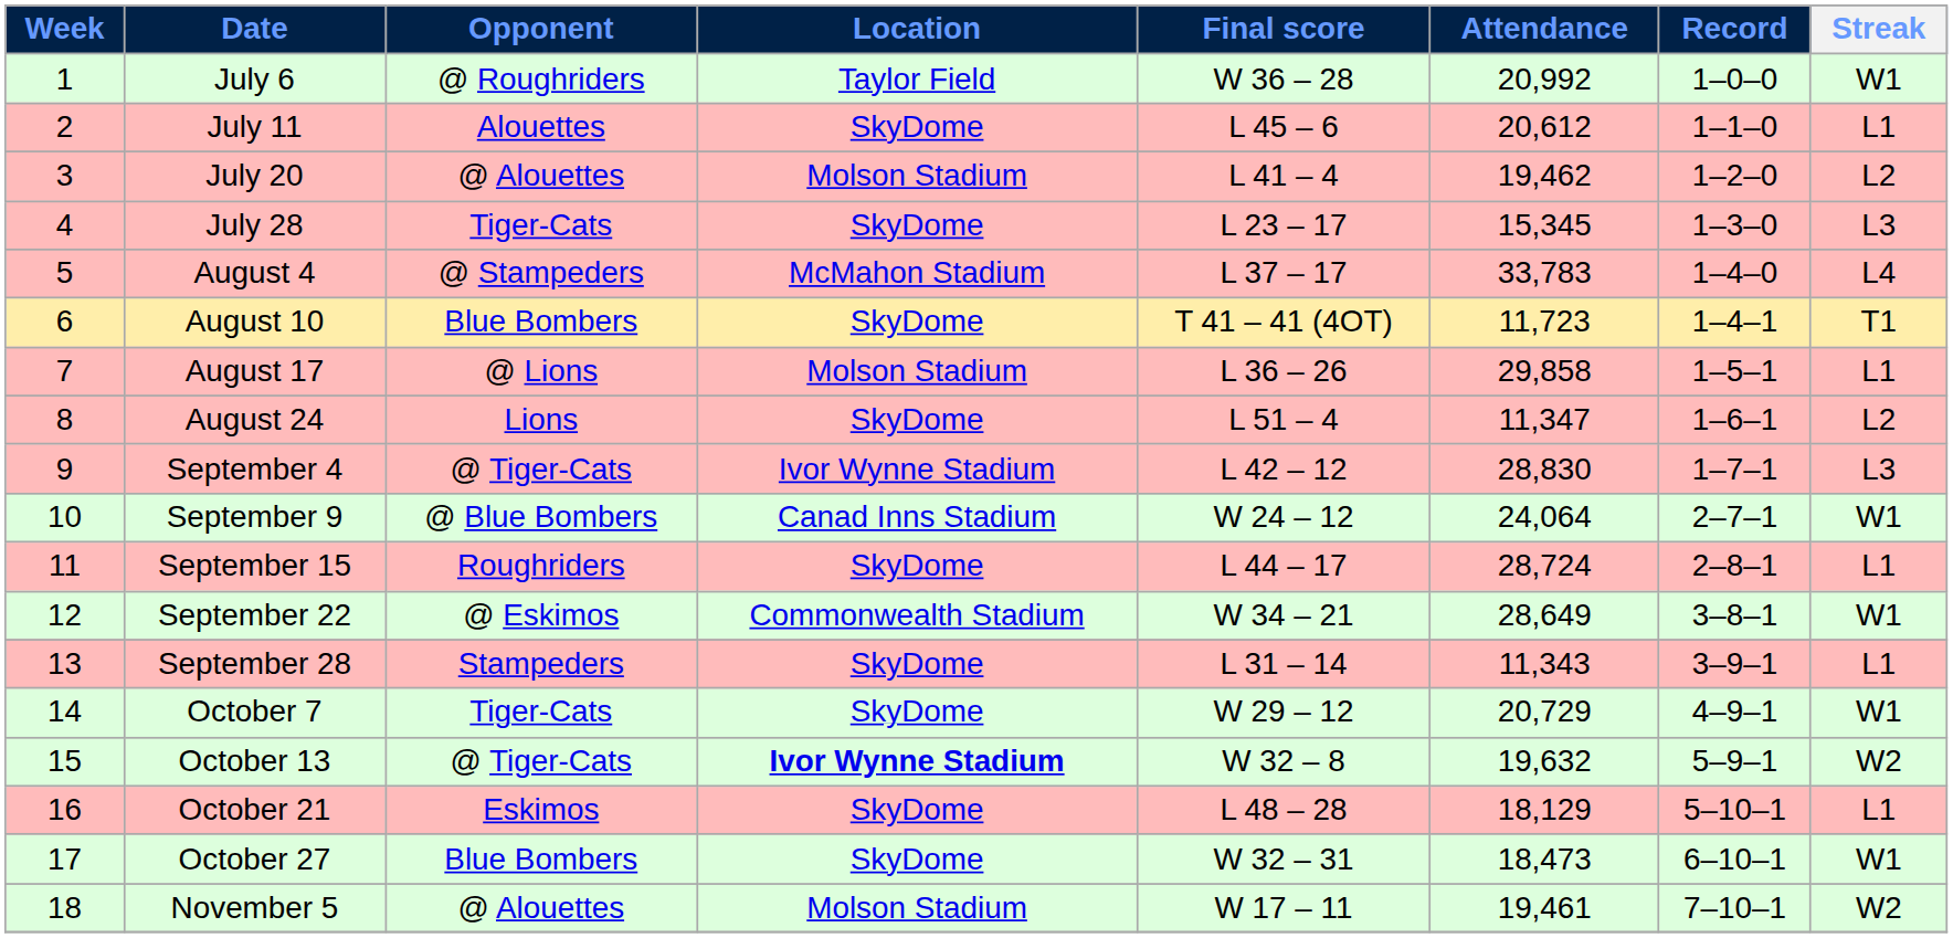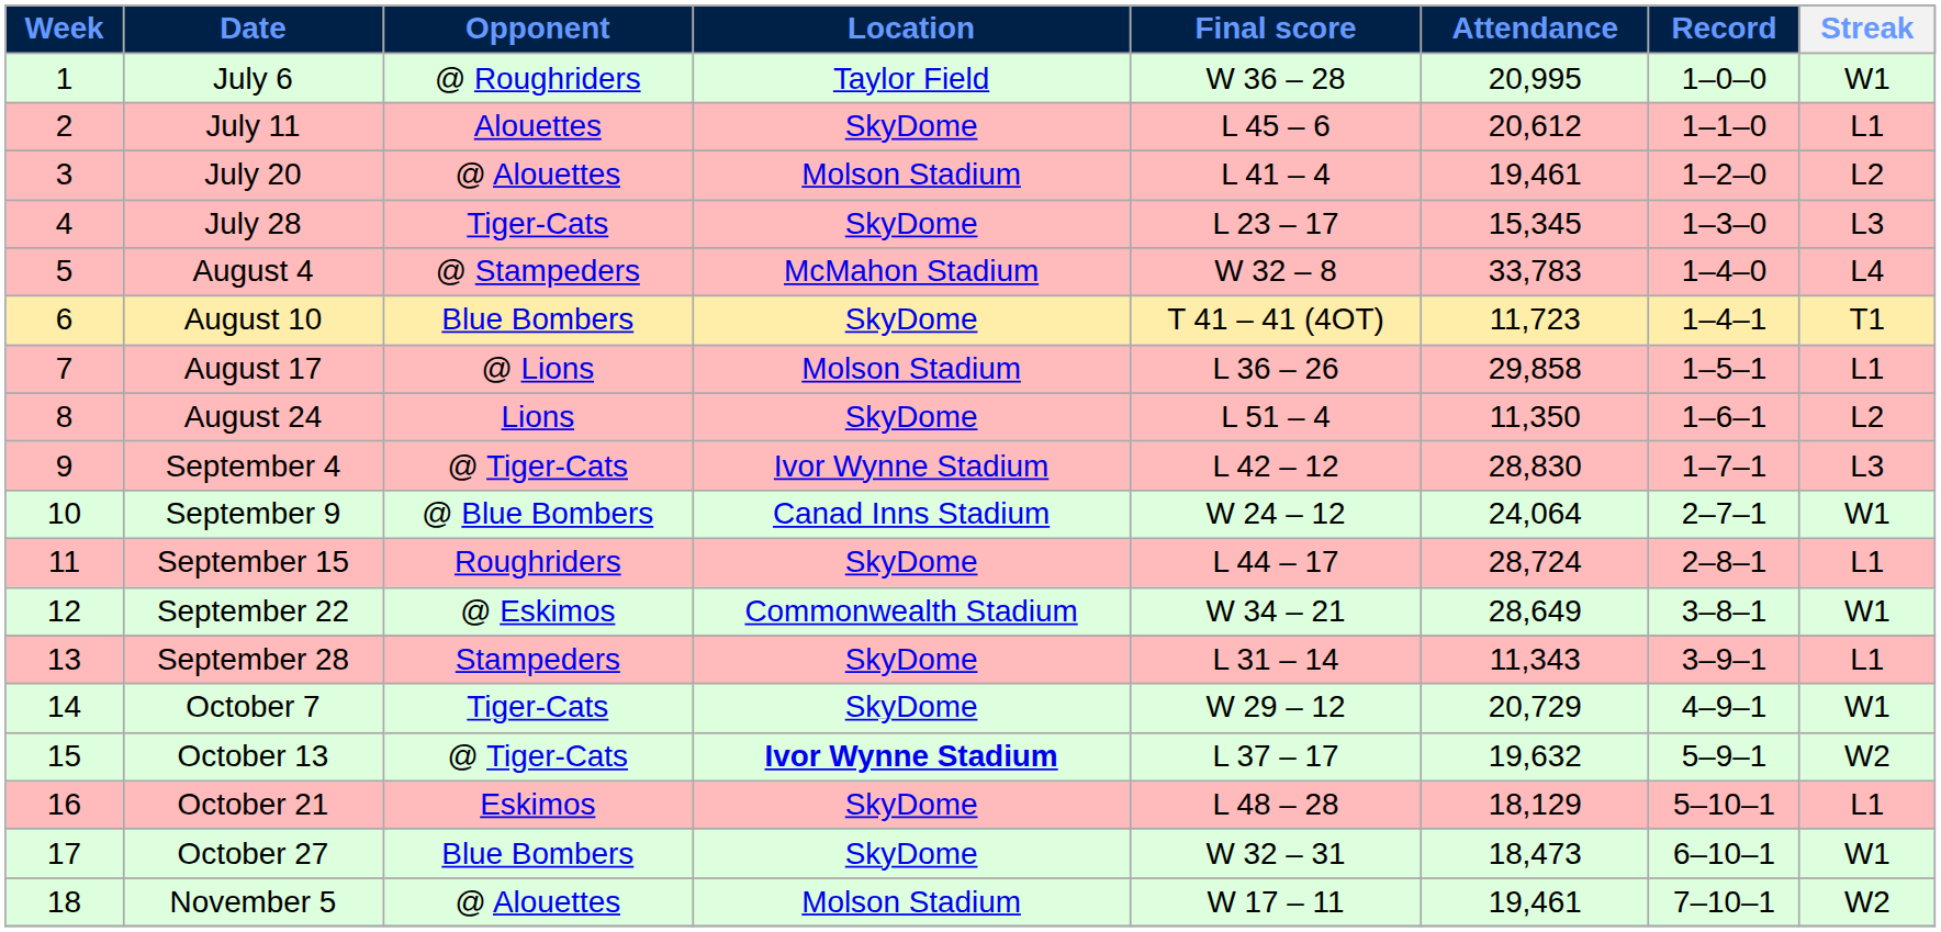 <table class="wikitable" width="80%">
 <tr align="center"  style="background:#002147;color:#6699FF;">
 <td><strong>Week</strong></td>
 <td><strong>Date</strong></td>
 <td><strong>Opponent</strong></td>
 <td><strong>Location</strong></td>
 <td><strong>Final score</strong></td>
 <td><strong>Attendance</strong></td>
 <td><strong>Record</strong></td>
 <th>Streak</th>
 </tr>
 <tr align="center" bgcolor="#ddffdd">
 <td>1</td>
 <td>July 6</td>
 <td>@ <a href='#'>Roughriders</a></td>
 <td><a href='#'>Taylor Field</a></td>
 <td>W 36 – 28</td>
-<td>20,992</td>
+<td>20,995</td>
 <td>1–0–0</td>
 <td>W1</td>
 </tr>
 <tr align="center" bgcolor="#ffbbbb">
 <td>2</td>
 <td>July 11</td>
 <td><a href='#'>Alouettes</a></td>
 <td><a href='#'>SkyDome</a></td>
 <td>L 45 – 6</td>
 <td>20,612</td>
 <td>1–1–0</td>
 <td>L1</td>
 </tr>
 <tr align="center" bgcolor="#ffbbbb">
 <td>3</td>
 <td>July 20</td>
 <td>@ <a href='#'>Alouettes</a></td>
 <td><a href='#'>Molson Stadium</a></td>
 <td>L 41 – 4</td>
-<td>19,462</td>
+<td>19,461</td>
 <td>1–2–0</td>
 <td>L2</td>
 </tr>
 <tr align="center" bgcolor="#ffbbbb">
 <td>4</td>
 <td>July 28</td>
 <td><a href='#'>Tiger-Cats</a></td>
 <td><a href='#'>SkyDome</a></td>
 <td>L 23 – 17</td>
 <td>15,345</td>
 <td>1–3–0</td>
 <td>L3</td>
 </tr>
 <tr align="center" bgcolor="#ffbbbb">
 <td>5</td>
 <td>August 4</td>
 <td>@ <a href='#'>Stampeders</a></td>
 <td><a href='#'>McMahon Stadium</a></td>
-<td>L 37 – 17</td>
+<td>W 32 – 8</td>
 <td>33,783</td>
 <td>1–4–0</td>
 <td>L4</td>
 </tr>
 <tr align="center" bgcolor="#ffeeaa">
 <td>6</td>
 <td>August 10</td>
 <td><a href='#'>Blue Bombers</a></td>
 <td><a href='#'>SkyDome</a></td>
 <td>T 41 – 41 (4OT)</td>
 <td>11,723</td>
 <td>1–4–1</td>
 <td>T1</td>
 </tr>
 <tr align="center" bgcolor="#ffbbbb">
 <td>7</td>
 <td>August 17</td>
 <td>@ <a href='#'>Lions</a></td>
 <td><a href='#'>Molson Stadium</a></td>
 <td>L 36 – 26</td>
 <td>29,858</td>
 <td>1–5–1</td>
 <td>L1</td>
 </tr>
 <tr align="center" bgcolor="#ffbbbb">
 <td>8</td>
 <td>August 24</td>
 <td><a href='#'>Lions</a></td>
 <td><a href='#'>SkyDome</a></td>
 <td>L 51 – 4</td>
-<td>11,347</td>
+<td>11,350</td>
 <td>1–6–1</td>
 <td>L2</td>
 </tr>
 <tr align="center" bgcolor="#ffbbbb">
 <td>9</td>
 <td>September 4</td>
 <td>@ <a href='#'>Tiger-Cats</a></td>
 <td><a href='#'>Ivor Wynne Stadium</a></td>
 <td>L 42 – 12</td>
 <td>28,830</td>
 <td>1–7–1</td>
 <td>L3</td>
 </tr>
 <tr align="center" bgcolor="#ddffdd">
 <td>10</td>
 <td>September 9</td>
 <td>@ <a href='#'>Blue Bombers</a></td>
 <td><a href='#'>Canad Inns Stadium</a></td>
 <td>W 24 – 12</td>
 <td>24,064</td>
 <td>2–7–1</td>
 <td>W1</td>
 </tr>
 <tr align="center" bgcolor="#ffbbbb">
 <td>11</td>
 <td>September 15</td>
 <td><a href='#'>Roughriders</a></td>
 <td><a href='#'>SkyDome</a></td>
 <td>L 44 – 17</td>
 <td>28,724</td>
 <td>2–8–1</td>
 <td>L1</td>
 </tr>
 <tr align="center" bgcolor="#ddffdd">
 <td>12</td>
 <td>September 22</td>
 <td>@ <a href='#'>Eskimos</a></td>
 <td><a href='#'>Commonwealth Stadium</a></td>
 <td>W 34 – 21</td>
 <td>28,649</td>
 <td>3–8–1</td>
 <td>W1</td>
 </tr>
 <tr align="center" bgcolor="#ffbbbb">
 <td>13</td>
 <td>September 28</td>
 <td><a href='#'>Stampeders</a></td>
 <td><a href='#'>SkyDome</a></td>
 <td>L 31 – 14</td>
 <td>11,343</td>
 <td>3–9–1</td>
 <td>L1</td>
 </tr>
 <tr align="center" bgcolor="#ddffdd">
 <td>14</td>
 <td>October 7</td>
 <td><a href='#'>Tiger-Cats</a></td>
 <td><a href='#'>SkyDome</a></td>
 <td>W 29 – 12</td>
 <td>20,729</td>
 <td>4–9–1</td>
 <td>W1</td>
 </tr>
 <tr align="center" bgcolor="#ddffdd">
 <td>15</td>
 <td>October 13</td>
 <td>@ <a href='#'>Tiger-Cats</a></td>
 <td><strong><a href='#'>Ivor Wynne Stadium</a></strong></td>
-<td>W 32 – 8</td>
+<td>L 37 – 17</td>
 <td>19,632</td>
 <td>5–9–1</td>
 <td>W2</td>
 </tr>
 <tr align="center" bgcolor="#ffbbbb">
 <td>16</td>
 <td>October 21</td>
 <td><a href='#'>Eskimos</a></td>
 <td><a href='#'>SkyDome</a></td>
 <td>L 48 – 28</td>
 <td>18,129</td>
 <td>5–10–1</td>
 <td>L1</td>
 </tr>
 <tr align="center" bgcolor="#ddffdd">
 <td>17</td>
 <td>October 27</td>
 <td><a href='#'>Blue Bombers</a></td>
 <td><a href='#'>SkyDome</a></td>
 <td>W 32 – 31</td>
 <td>18,473</td>
 <td>6–10–1</td>
 <td>W1</td>
 </tr>
 <tr align="center" bgcolor="#ddffdd">
 <td>18</td>
 <td>November 5</td>
 <td>@ <a href='#'>Alouettes</a></td>
 <td><a href='#'>Molson Stadium</a></td>
 <td>W 17 – 11</td>
 <td>19,461</td>
 <td>7–10–1</td>
 <td>W2</td>
 </tr>
 <tr>
 </tr>
 </table>
